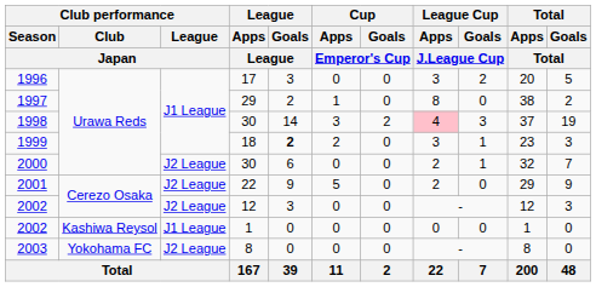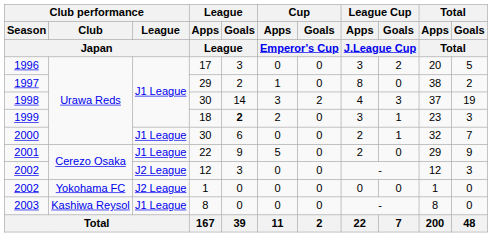 <table class="wikitable" style="text-align:center;">
 <tr>
 <th colspan=3>Club performance</th>
 <th colspan=2>League</th>
 <th colspan=2>Cup</th>
 <th colspan=2>League Cup</th>
 <th colspan=2>Total</th>
 </tr>
 <tr>
 <th>Season</th>
 <th>Club</th>
 <th>League</th>
 <th>Apps</th>
 <th>Goals</th>
 <th>Apps</th>
 <th>Goals</th>
 <th>Apps</th>
 <th>Goals</th>
 <th>Apps</th>
 <th>Goals</th>
 </tr>
 <tr>
 <th colspan=3>Japan</th>
 <th colspan=2>League</th>
 <th colspan=2><a href='#'>Emperor's Cup</a></th>
 <th colspan=2><a href='#'>J.League Cup</a></th>
 <th colspan=2>Total</th>
 </tr>
 <tr>
 <td><a href='#'>1996</a></td>
 <td rowspan="5"><a href='#'>Urawa Reds</a></td>
 <td rowspan="4"><a href='#'>J1 League</a></td>
 <td>17</td>
 <td>3</td>
 <td>0</td>
 <td>0</td>
 <td>3</td>
 <td>2</td>
 <td>20</td>
 <td>5</td>
 </tr>
 <tr>
 <td><a href='#'>1997</a></td>
 <td>29</td>
 <td>2</td>
 <td>1</td>
 <td>0</td>
 <td>8</td>
 <td>0</td>
 <td>38</td>
 <td>2</td>
 </tr>
 <tr>
 <td><a href='#'>1998</a></td>
 <td>30</td>
 <td>14</td>
 <td>3</td>
 <td>2</td>
-<td style="background: pink;">4</td>
+<td>4</td>
 <td>3</td>
 <td>37</td>
 <td>19</td>
 </tr>
 <tr>
 <td><a href='#'>1999</a></td>
 <td>18</td>
 <td><strong>2</strong></td>
 <td>2</td>
 <td>0</td>
 <td>3</td>
 <td>1</td>
 <td>23</td>
 <td>3</td>
 </tr>
 <tr>
 <td><a href='#'>2000</a></td>
-<td><a href='#'>J2 League</a></td>
+<td><a href='#'>J1 League</a></td>
 <td>30</td>
 <td>6</td>
 <td>0</td>
 <td>0</td>
 <td>2</td>
 <td>1</td>
 <td>32</td>
 <td>7</td>
 </tr>
 <tr>
 <td><a href='#'>2001</a></td>
 <td rowspan="2"><a href='#'>Cerezo Osaka</a></td>
-<td><a href='#'>J2 League</a></td>
+<td><a href='#'>J1 League</a></td>
 <td>22</td>
 <td>9</td>
 <td>5</td>
 <td>0</td>
 <td>2</td>
 <td>0</td>
 <td>29</td>
 <td>9</td>
 </tr>
 <tr>
 <td><a href='#'>2002</a></td>
 <td><a href='#'>J2 League</a></td>
 <td>12</td>
 <td>3</td>
 <td>0</td>
 <td>0</td>
 <td colspan="2">-</td>
 <td>12</td>
 <td>3</td>
 </tr>
 <tr>
 <td><a href='#'>2002</a></td>
-<td><a href='#'>Kashiwa Reysol</a></td>
-<td><a href='#'>J1 League</a></td>
+<td><a href='#'>Yokohama FC</a></td>
+<td><a href='#'>J2 League</a></td>
 <td>1</td>
 <td>0</td>
 <td>0</td>
 <td>0</td>
 <td>0</td>
 <td>0</td>
 <td>1</td>
 <td>0</td>
 </tr>
 <tr>
 <td><a href='#'>2003</a></td>
-<td><a href='#'>Yokohama FC</a></td>
-<td><a href='#'>J2 League</a></td>
+<td><a href='#'>Kashiwa Reysol</a></td>
+<td><a href='#'>J1 League</a></td>
 <td>8</td>
 <td>0</td>
 <td>0</td>
 <td>0</td>
 <td colspan="2">-</td>
 <td>8</td>
 <td>0</td>
 </tr>
 <tr>
 <th colspan=3>Total</th>
 <th>167</th>
 <th>39</th>
 <th>11</th>
 <th>2</th>
 <th>22</th>
 <th>7</th>
 <th>200</th>
 <th>48</th>
 </tr>
 </table>
